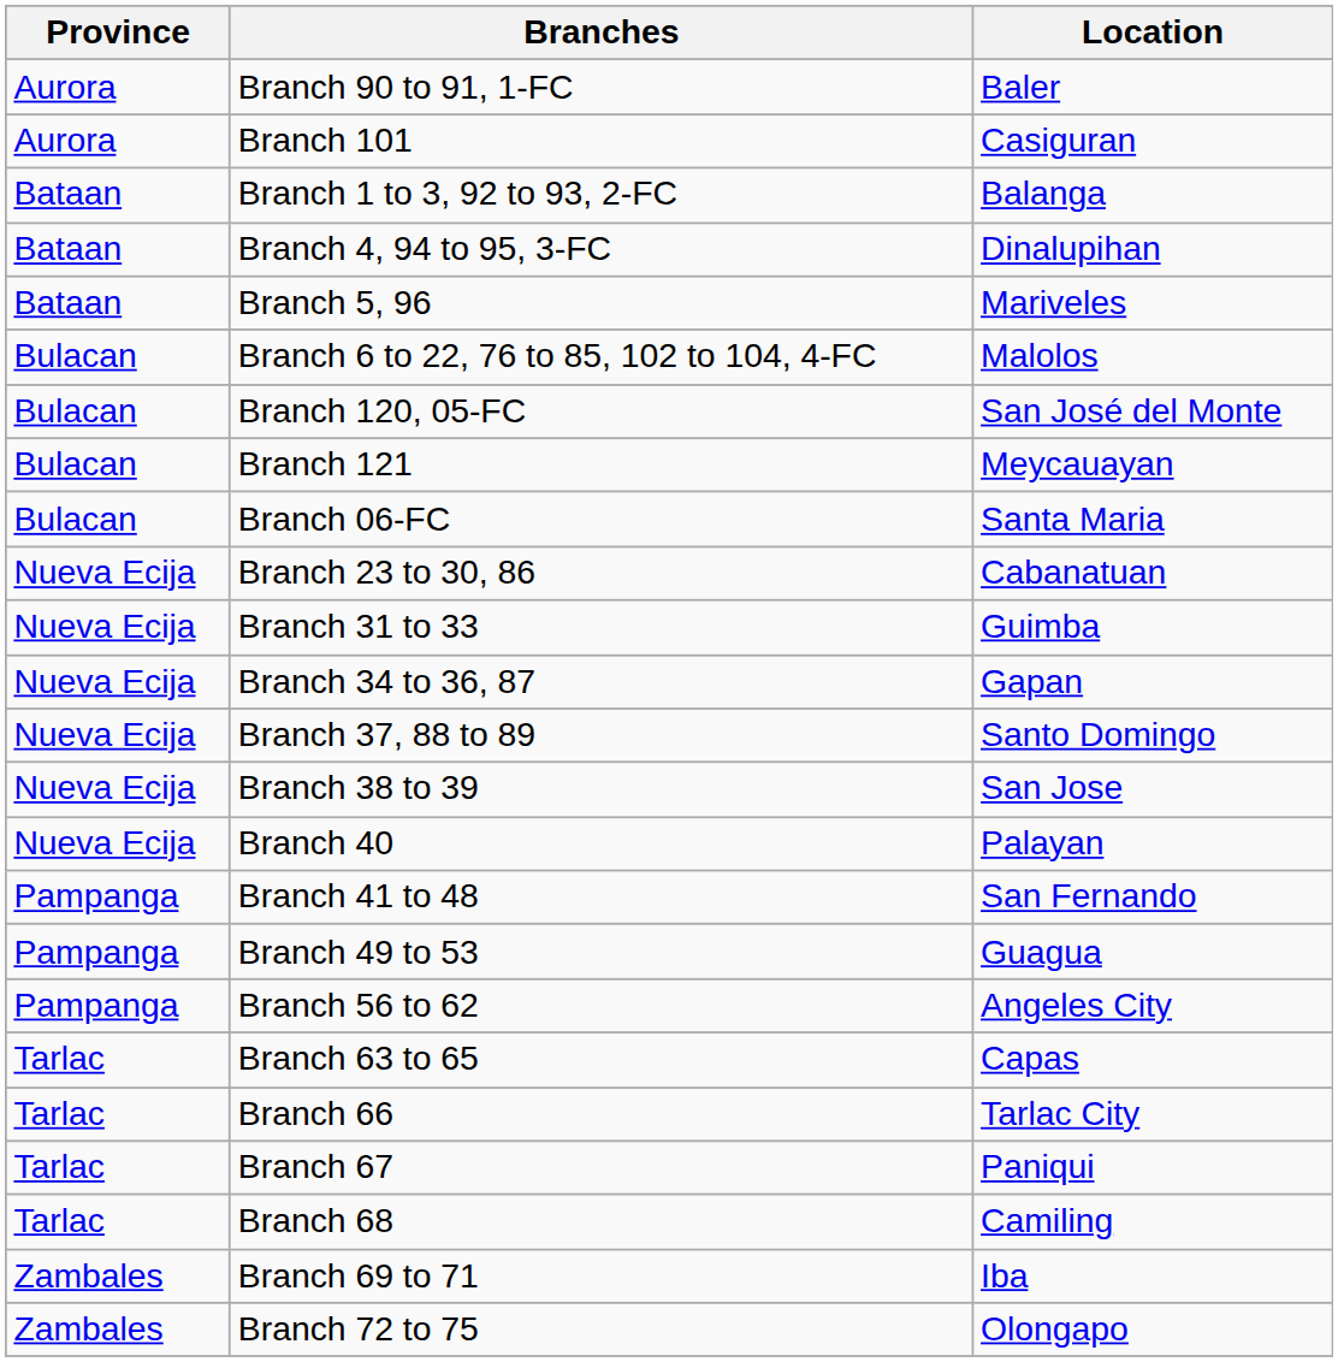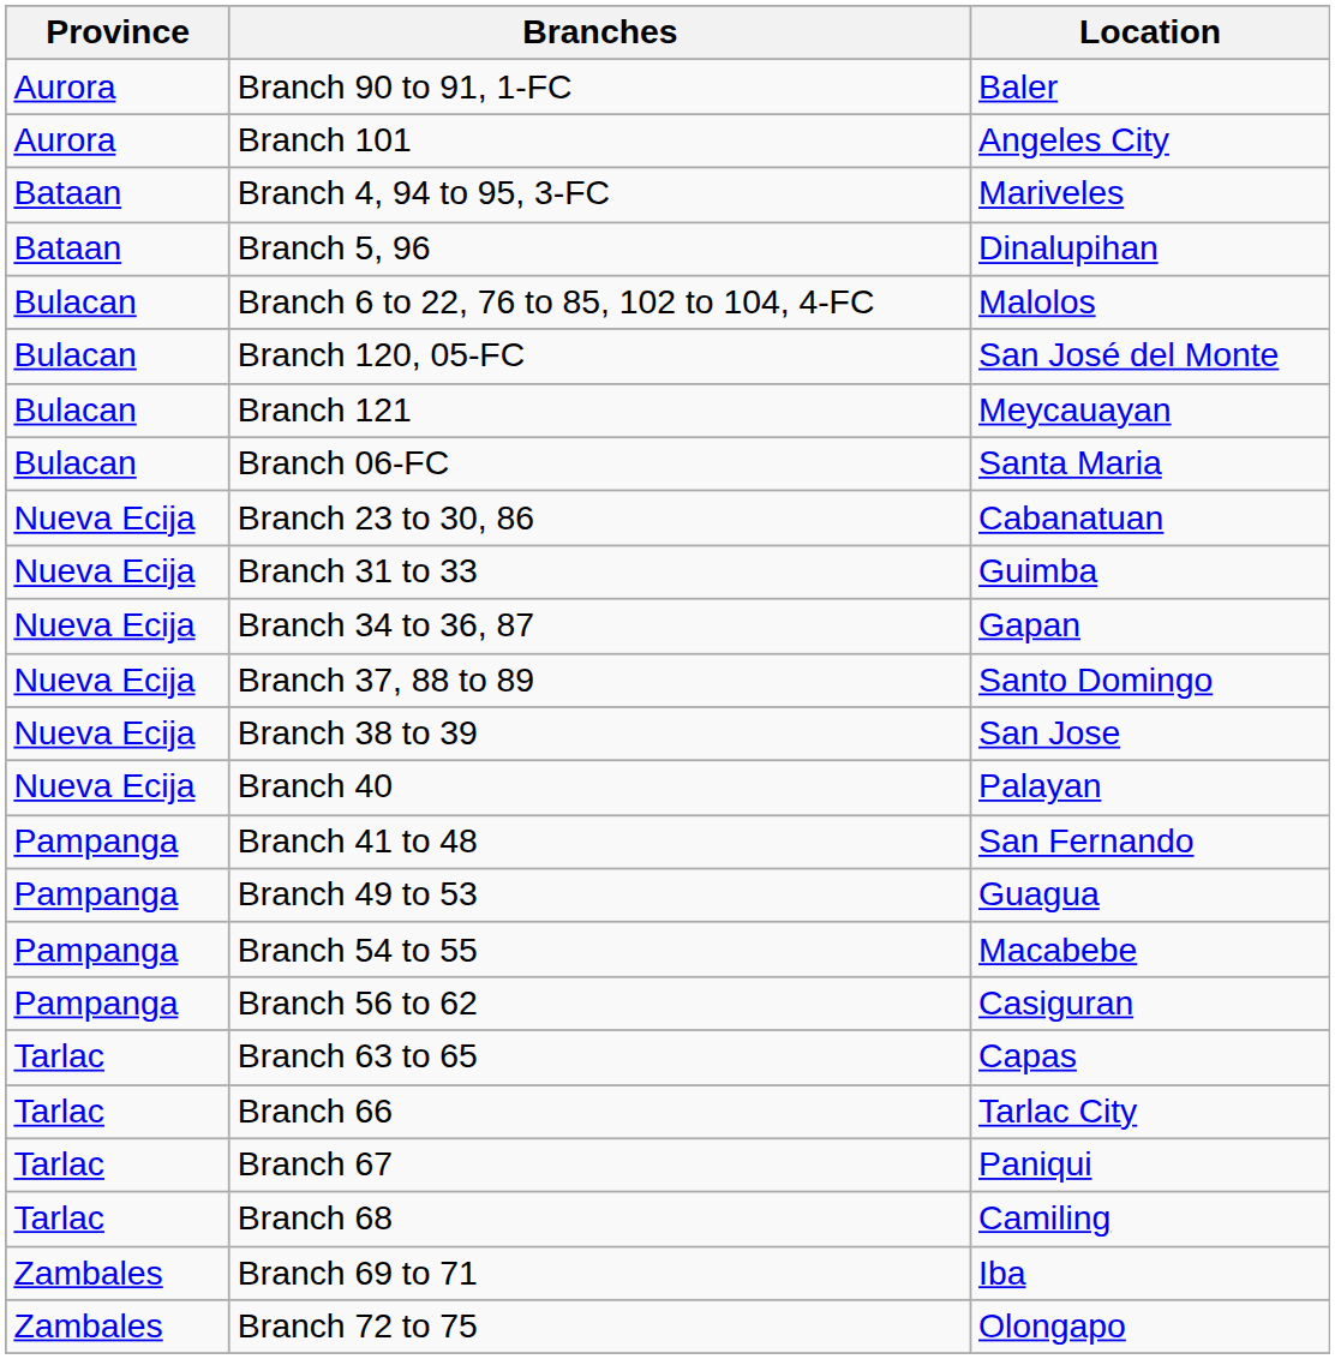 <table class=wikitable width=100%>
 <tr>
 <th>Province</th>
 <th>Branches</th>
 <th>Location</th>
 </tr>
 <tr>
 <td><a href='#'>Aurora</a></td>
 <td>Branch 90 to 91, 1-FC</td>
 <td><a href='#'>Baler</a></td>
 </tr>
 <tr>
 <td><a href='#'>Aurora</a></td>
 <td>Branch 101</td>
-<td><a href='#'>Casiguran</a></td>
-</tr>
-<tr>
-<td><a href='#'>Bataan</a></td>
-<td>Branch 1 to 3, 92 to 93, 2-FC</td>
-<td><a href='#'>Balanga</a></td>
+<td><a href='#'>Angeles City</a></td>
 </tr>
 <tr>
 <td><a href='#'>Bataan</a></td>
 <td>Branch 4, 94 to 95, 3-FC</td>
-<td><a href='#'>Dinalupihan</a></td>
+<td><a href='#'>Mariveles</a></td>
 </tr>
 <tr>
 <td><a href='#'>Bataan</a></td>
 <td>Branch 5, 96</td>
-<td><a href='#'>Mariveles</a></td>
+<td><a href='#'>Dinalupihan</a></td>
 </tr>
 <tr>
 <td><a href='#'>Bulacan</a></td>
 <td>Branch 6 to 22, 76 to 85, 102 to 104, 4-FC</td>
 <td><a href='#'>Malolos</a></td>
 </tr>
 <tr>
 <td><a href='#'>Bulacan</a></td>
 <td>Branch 120, 05-FC</td>
 <td><a href='#'>San José del Monte</a></td>
 </tr>
 <tr>
 <td><a href='#'>Bulacan</a></td>
 <td>Branch 121</td>
 <td><a href='#'>Meycauayan</a></td>
 </tr>
 <tr>
 <td><a href='#'>Bulacan</a></td>
 <td>Branch 06-FC</td>
 <td><a href='#'>Santa Maria</a></td>
 </tr>
 <tr>
 <td><a href='#'>Nueva Ecija</a></td>
 <td>Branch 23 to 30, 86</td>
 <td><a href='#'>Cabanatuan</a></td>
 </tr>
 <tr>
 <td><a href='#'>Nueva Ecija</a></td>
 <td>Branch 31 to 33</td>
 <td><a href='#'>Guimba</a></td>
 </tr>
 <tr>
 <td><a href='#'>Nueva Ecija</a></td>
 <td>Branch 34 to 36, 87</td>
 <td><a href='#'>Gapan</a></td>
 </tr>
 <tr>
 <td><a href='#'>Nueva Ecija</a></td>
 <td>Branch 37, 88 to 89</td>
 <td><a href='#'>Santo Domingo</a></td>
 </tr>
 <tr>
 <td><a href='#'>Nueva Ecija</a></td>
 <td>Branch 38 to 39</td>
 <td><a href='#'>San Jose</a></td>
 </tr>
 <tr>
 <td><a href='#'>Nueva Ecija</a></td>
 <td>Branch 40</td>
 <td><a href='#'>Palayan</a></td>
 </tr>
 <tr>
 <td><a href='#'>Pampanga</a></td>
 <td>Branch 41 to 48</td>
 <td><a href='#'>San Fernando</a></td>
 </tr>
 <tr>
 <td><a href='#'>Pampanga</a></td>
 <td>Branch 49 to 53</td>
 <td><a href='#'>Guagua</a></td>
 </tr>
 <tr>
 <td><a href='#'>Pampanga</a></td>
+<td>Branch 54 to 55</td>
+<td><a href='#'>Macabebe</a></td>
+</tr>
+<tr>
+<td><a href='#'>Pampanga</a></td>
 <td>Branch 56 to 62</td>
-<td><a href='#'>Angeles City</a></td>
+<td><a href='#'>Casiguran</a></td>
 </tr>
 <tr>
 <td><a href='#'>Tarlac</a></td>
 <td>Branch 63 to 65</td>
 <td><a href='#'>Capas</a></td>
 </tr>
 <tr>
 <td><a href='#'>Tarlac</a></td>
 <td>Branch 66</td>
 <td><a href='#'>Tarlac City</a></td>
 </tr>
 <tr>
 <td><a href='#'>Tarlac</a></td>
 <td>Branch 67</td>
 <td><a href='#'>Paniqui</a></td>
 </tr>
 <tr>
 <td><a href='#'>Tarlac</a></td>
 <td>Branch 68</td>
 <td><a href='#'>Camiling</a></td>
 </tr>
 <tr>
 <td><a href='#'>Zambales</a></td>
 <td>Branch 69 to 71</td>
 <td><a href='#'>Iba</a></td>
 </tr>
 <tr>
 <td><a href='#'>Zambales</a></td>
 <td>Branch 72 to 75</td>
 <td><a href='#'>Olongapo</a></td>
 </tr>
 </table>
